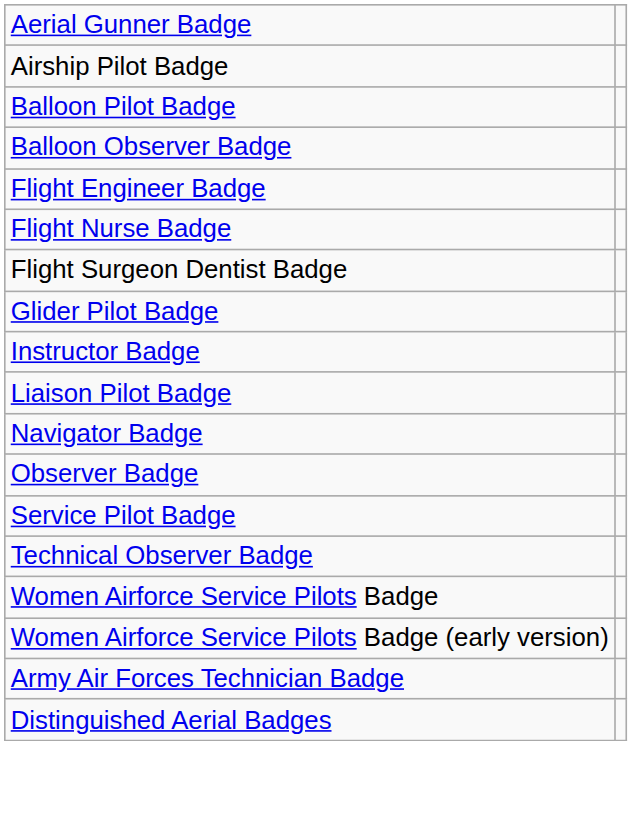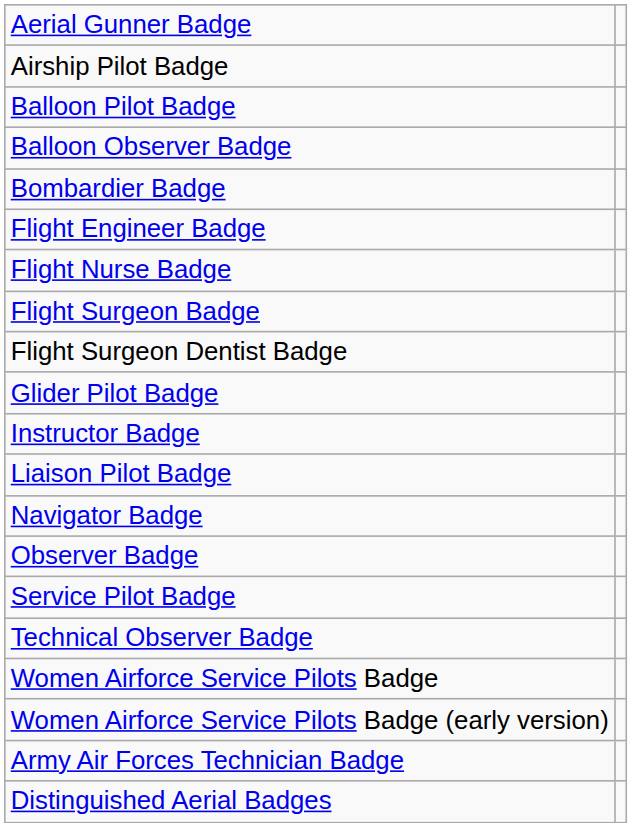 <table class="wikitable">
 <tr>
 <td align="left"><a href='#'>Aerial Gunner Badge</a></td>
 <td align="center"></td>
 </tr>
 <tr>
 <td align="left">Airship Pilot Badge</td>
 <td align="center"></td>
 </tr>
 <tr>
 <td align="left"><a href='#'>Balloon Pilot Badge</a></td>
 <td align="center"></td>
 </tr>
 <tr>
 <td align="left"><a href='#'>Balloon Observer Badge</a></td>
 <td align="center"></td>
 </tr>
 <tr>
+<td align="left"><a href='#'>Bombardier Badge</a></td>
+<td align="center"></td>
+</tr>
+<tr>
 <td align="left"><a href='#'>Flight Engineer Badge</a></td>
 <td align="center"></td>
 </tr>
 <tr>
 <td align="left"><a href='#'>Flight Nurse Badge</a></td>
+<td align="center"></td>
+</tr>
+<tr>
+<td align="left"><a href='#'>Flight Surgeon Badge</a></td>
 <td align="center"></td>
 </tr>
 <tr>
 <td align="left">Flight Surgeon Dentist Badge</td>
 <td align="center"></td>
 </tr>
 <tr>
 <td align="left"><a href='#'>Glider Pilot Badge</a></td>
 <td align="center"></td>
 </tr>
 <tr>
 <td align="left"><a href='#'>Instructor Badge</a></td>
 <td align="center"></td>
 </tr>
 <tr>
 <td align="left"><a href='#'>Liaison Pilot Badge</a></td>
 <td align="center"></td>
 </tr>
 <tr>
 <td align="left"><a href='#'>Navigator Badge</a></td>
 <td align="center"></td>
 </tr>
 <tr>
 <td align="left"><a href='#'>Observer Badge</a></td>
 <td align="center"></td>
 </tr>
 <tr>
 <td align="left"><a href='#'>Service Pilot Badge</a></td>
 <td align="center"></td>
 </tr>
 <tr>
 <td align="left"><a href='#'>Technical Observer Badge</a></td>
 <td align="center"></td>
 </tr>
 <tr>
 <td align="left"><a href='#'>Women Airforce Service Pilots</a> Badge</td>
 <td align="center"></td>
 </tr>
 <tr>
 <td align="left"><a href='#'>Women Airforce Service Pilots</a> Badge (early version)</td>
 <td align="center"></td>
 </tr>
 <tr>
 <td align="left"><a href='#'>Army Air Forces Technician Badge</a></td>
 <td align="center"></td>
 </tr>
 <tr>
 <td align="left"><a href='#'>Distinguished Aerial Badges</a></td>
 <td align="center"></td>
 </tr>
 </table>
